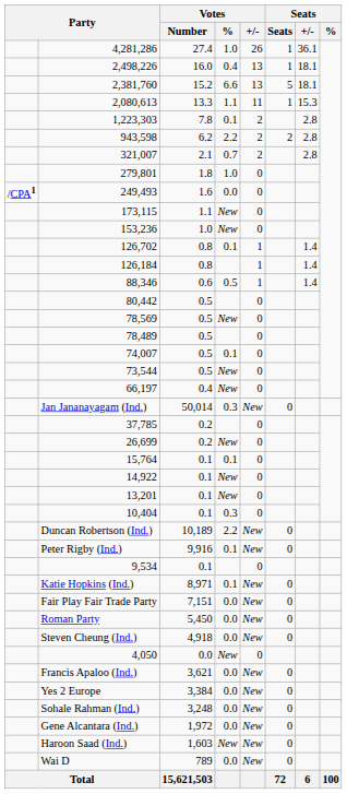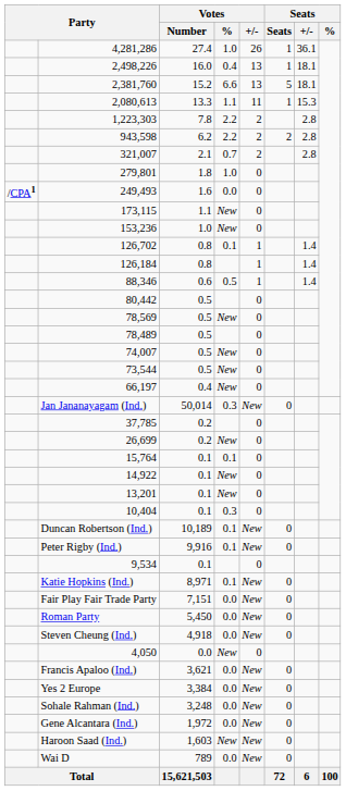 <table class="wikitable sortable" style="text-align:right style="font-size:95%">
 <tr>
 <th style="vertical-align:center;" rowspan="2" colspan="2">Party</th>
 <th style="text-align:center;" colspan="3">Votes</th>
 <th style="text-align:center;" colspan="3">Seats</th>
 </tr>
 <tr style="text-align: right">
 <th align=center>Number</th>
 <th align=center>%</th>
 <th align=center>+/-</th>
 <th align=center>Seats</th>
 <th align=center>+/-</th>
 <th align=center>%</th>
 </tr>
 <tr style="text-align: right">
 <td></td>
 <td>4,281,286</td>
 <td>27.4</td>
 <td>1.0</td>
 <td>26</td>
 <td>1</td>
 <td>36.1</td>
 </tr>
 <tr style="text-align: right">
 <td></td>
 <td>2,498,226</td>
 <td>16.0</td>
 <td>0.4</td>
 <td>13</td>
 <td>1</td>
 <td>18.1</td>
 </tr>
 <tr style="text-align: right">
 <td></td>
 <td>2,381,760</td>
 <td>15.2</td>
 <td>6.6</td>
 <td>13</td>
 <td>5</td>
 <td>18.1</td>
 </tr>
 <tr style="text-align: right">
 <td></td>
 <td>2,080,613</td>
 <td>13.3</td>
 <td>1.1</td>
 <td>11</td>
 <td>1</td>
 <td>15.3</td>
 </tr>
 <tr style="text-align: right">
 <td></td>
 <td>1,223,303</td>
 <td>7.8</td>
-<td>0.1</td>
+<td>2.2</td>
 <td>2</td>
 <td></td>
 <td>2.8</td>
 </tr>
 <tr style="text-align: right">
 <td></td>
 <td>943,598</td>
 <td>6.2</td>
 <td>2.2</td>
 <td>2</td>
 <td> 2</td>
 <td>2.8</td>
 </tr>
 <tr style="text-align: right">
 <td></td>
 <td>321,007</td>
 <td>2.1</td>
 <td>0.7</td>
 <td>2</td>
 <td></td>
 <td>2.8</td>
 </tr>
 <tr style="text-align: right">
 <td></td>
 <td>279,801</td>
 <td>1.8</td>
 <td>1.0</td>
 <td>0</td>
 <td></td>
 <td></td>
 </tr>
 <tr style="text-align: right">
 <td>/<a href='#'>CPA</a><sup><strong>1</strong></sup></td>
 <td>249,493</td>
 <td>1.6</td>
 <td>0.0</td>
 <td>0</td>
 <td></td>
 <td></td>
 </tr>
 <tr style="text-align: right">
 <td></td>
 <td>173,115</td>
 <td>1.1</td>
 <td><em>New</em></td>
 <td>0</td>
 <td></td>
 <td></td>
 </tr>
 <tr style="text-align: right">
 <td></td>
 <td>153,236</td>
 <td>1.0</td>
 <td><em>New</em></td>
 <td>0</td>
 <td></td>
 <td></td>
 </tr>
 <tr style="text-align: right">
 <td></td>
 <td>126,702</td>
 <td>0.8</td>
 <td>0.1</td>
 <td>1</td>
 <td></td>
 <td>1.4</td>
 </tr>
 <tr style="text-align: right">
 <td></td>
 <td>126,184</td>
 <td>0.8</td>
 <td></td>
 <td>1</td>
 <td></td>
 <td>1.4</td>
 </tr>
 <tr style="text-align: right">
 <td></td>
 <td>88,346</td>
 <td>0.6</td>
 <td>0.5</td>
 <td>1</td>
 <td></td>
 <td>1.4</td>
 </tr>
 <tr style="text-align: right">
 <td></td>
 <td>80,442</td>
 <td>0.5</td>
 <td></td>
 <td>0</td>
 <td></td>
 <td></td>
 </tr>
 <tr style="text-align: right">
 <td></td>
 <td>78,569</td>
 <td>0.5</td>
 <td><em>New</em></td>
 <td>0</td>
 <td></td>
 <td></td>
 </tr>
 <tr style="text-align: right">
 <td></td>
 <td>78,489</td>
 <td>0.5</td>
 <td></td>
 <td>0</td>
 <td></td>
 <td></td>
 </tr>
 <tr style="text-align: right">
 <td></td>
 <td>74,007</td>
 <td>0.5</td>
-<td>0.1</td>
+<td><em>New</em></td>
 <td>0</td>
 <td></td>
 <td></td>
 </tr>
 <tr style="text-align: right">
 <td></td>
 <td>73,544</td>
 <td>0.5</td>
 <td><em>New</em></td>
 <td>0</td>
 <td></td>
 <td></td>
 </tr>
 <tr style="text-align: right">
 <td></td>
 <td>66,197</td>
 <td>0.4</td>
 <td><em>New</em></td>
 <td>0</td>
 <td></td>
 <td></td>
 </tr>
 <tr style="text-align: right">
 <td></td>
 <td style="text-align: left"><a href='#'>Jan Jananayagam</a> (<a href='#'>Ind.</a>)</td>
 <td>50,014</td>
 <td>0.3</td>
 <td><em>New</em></td>
 <td>0</td>
 <td></td>
 <td></td>
 </tr>
 <tr style="text-align: right">
 <td></td>
 <td>37,785</td>
 <td>0.2</td>
 <td></td>
 <td>0</td>
 <td></td>
 <td></td>
 </tr>
 <tr style="text-align: right">
 <td></td>
 <td>26,699</td>
 <td>0.2</td>
 <td><em>New</em></td>
 <td>0</td>
 <td></td>
 <td></td>
 </tr>
 <tr style="text-align: right">
 <td></td>
 <td>15,764</td>
 <td>0.1</td>
 <td>0.1</td>
 <td>0</td>
 <td></td>
 <td></td>
 </tr>
 <tr style="text-align: right">
 <td></td>
 <td>14,922</td>
 <td>0.1</td>
 <td><em>New</em></td>
 <td>0</td>
 <td></td>
 <td></td>
 </tr>
 <tr style="text-align: right">
 <td></td>
 <td>13,201</td>
 <td>0.1</td>
 <td><em>New</em></td>
 <td>0</td>
 <td></td>
 <td></td>
 </tr>
 <tr style="text-align: right">
 <td></td>
 <td>10,404</td>
 <td>0.1</td>
 <td>0.3</td>
 <td>0</td>
 <td></td>
 <td></td>
 </tr>
 <tr style="text-align: right">
 <td></td>
 <td style="text-align: left">Duncan Robertson (<a href='#'>Ind.</a>)</td>
 <td>10,189</td>
-<td>2.2</td>
+<td>0.1</td>
 <td><em>New</em></td>
 <td>0</td>
 <td></td>
 <td></td>
 </tr>
 <tr style="text-align: right">
 <td></td>
 <td style="text-align: left">Peter Rigby (<a href='#'>Ind.</a>)</td>
 <td>9,916</td>
 <td>0.1</td>
 <td><em>New</em></td>
 <td>0</td>
 <td></td>
 <td></td>
 </tr>
 <tr style="text-align: right">
 <td></td>
 <td>9,534</td>
 <td>0.1</td>
 <td></td>
 <td>0</td>
 <td></td>
 <td></td>
 </tr>
 <tr style="text-align: right">
 <td></td>
 <td style="text-align: left"><a href='#'>Katie Hopkins</a> (<a href='#'>Ind.</a>)</td>
 <td>8,971</td>
 <td>0.1</td>
 <td><em>New</em></td>
 <td>0</td>
 <td></td>
 <td></td>
 </tr>
 <tr style="text-align: right">
 <td></td>
 <td style="text-align: left">Fair Play Fair Trade Party</td>
 <td>7,151</td>
 <td>0.0</td>
 <td><em>New</em></td>
 <td>0</td>
 <td></td>
 <td></td>
 </tr>
 <tr style="text-align: right">
 <td></td>
 <td style="text-align: left"><a href='#'>Roman Party</a></td>
 <td>5,450</td>
 <td>0.0</td>
 <td><em>New</em></td>
 <td>0</td>
 <td></td>
 <td></td>
 </tr>
 <tr style="text-align: right">
 <td></td>
 <td style="text-align: left">Steven Cheung (<a href='#'>Ind.</a>)</td>
 <td>4,918</td>
 <td>0.0</td>
 <td><em>New</em></td>
 <td>0</td>
 <td></td>
 <td></td>
 </tr>
 <tr style="text-align: right">
 <td></td>
 <td>4,050</td>
 <td>0.0</td>
 <td><em>New</em></td>
 <td>0</td>
 <td></td>
 <td></td>
 </tr>
 <tr style="text-align: right">
 <td></td>
 <td style="text-align: left">Francis Apaloo (<a href='#'>Ind.</a>)</td>
 <td>3,621</td>
 <td>0.0</td>
 <td><em>New</em></td>
 <td>0</td>
 <td></td>
 <td></td>
 </tr>
 <tr style="text-align: right">
 <td></td>
 <td style="text-align: left">Yes 2 Europe</td>
 <td>3,384</td>
 <td>0.0</td>
 <td><em>New</em></td>
 <td>0</td>
 <td></td>
 <td></td>
 </tr>
 <tr style="text-align: right">
 <td></td>
 <td style="text-align: left">Sohale Rahman (<a href='#'>Ind.</a>)</td>
 <td>3,248</td>
 <td>0.0</td>
 <td><em>New</em></td>
 <td>0</td>
 <td></td>
 <td></td>
 </tr>
 <tr style="text-align: right">
 <td></td>
 <td style="text-align: left">Gene Alcantara (<a href='#'>Ind.</a>)</td>
 <td>1,972</td>
 <td>0.0</td>
 <td><em>New</em></td>
 <td>0</td>
 <td></td>
 <td></td>
 </tr>
 <tr style="text-align: right">
 <td></td>
 <td style="text-align: left">Haroon Saad (<a href='#'>Ind.</a>)</td>
 <td>1,603</td>
 <td><em>New</em></td>
 <td><em>New</em></td>
 <td>0</td>
 <td></td>
 <td></td>
 </tr>
 <tr style="text-align: right">
 <td></td>
 <td style="text-align: left">Wai D</td>
 <td>789</td>
 <td>0.0</td>
 <td><em>New</em></td>
 <td>0</td>
 <td></td>
 <td></td>
 </tr>
 <tr>
 <th colspan="2" style="text-align: center">Total</th>
 <th>15,621,503</th>
 <th></th>
 <th></th>
 <th>72</th>
 <th>6</th>
 <th>100</th>
 </tr>
 </table>
